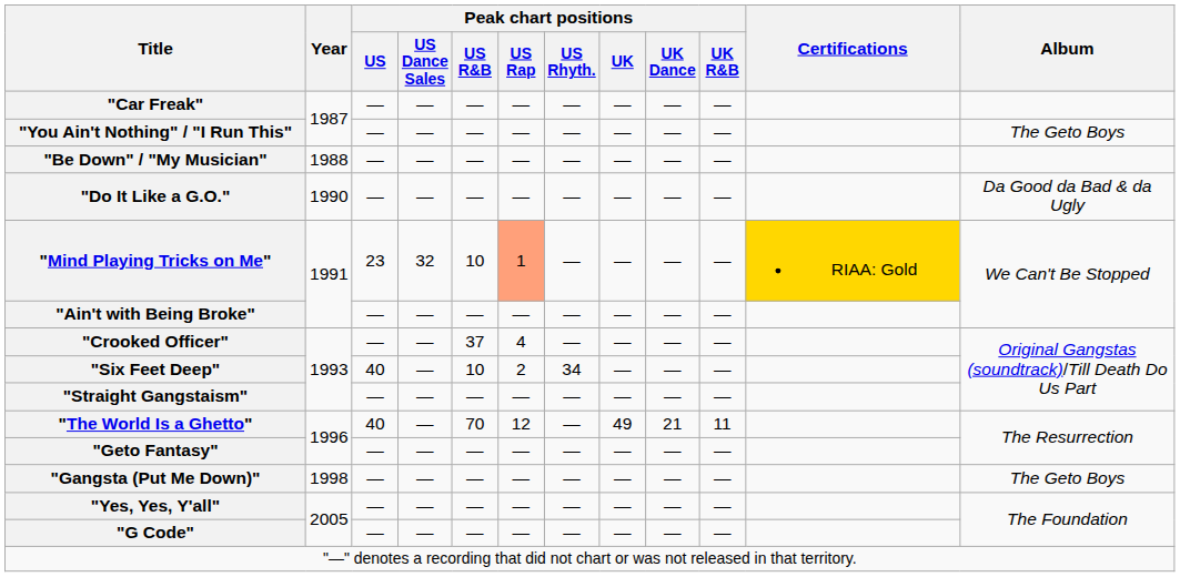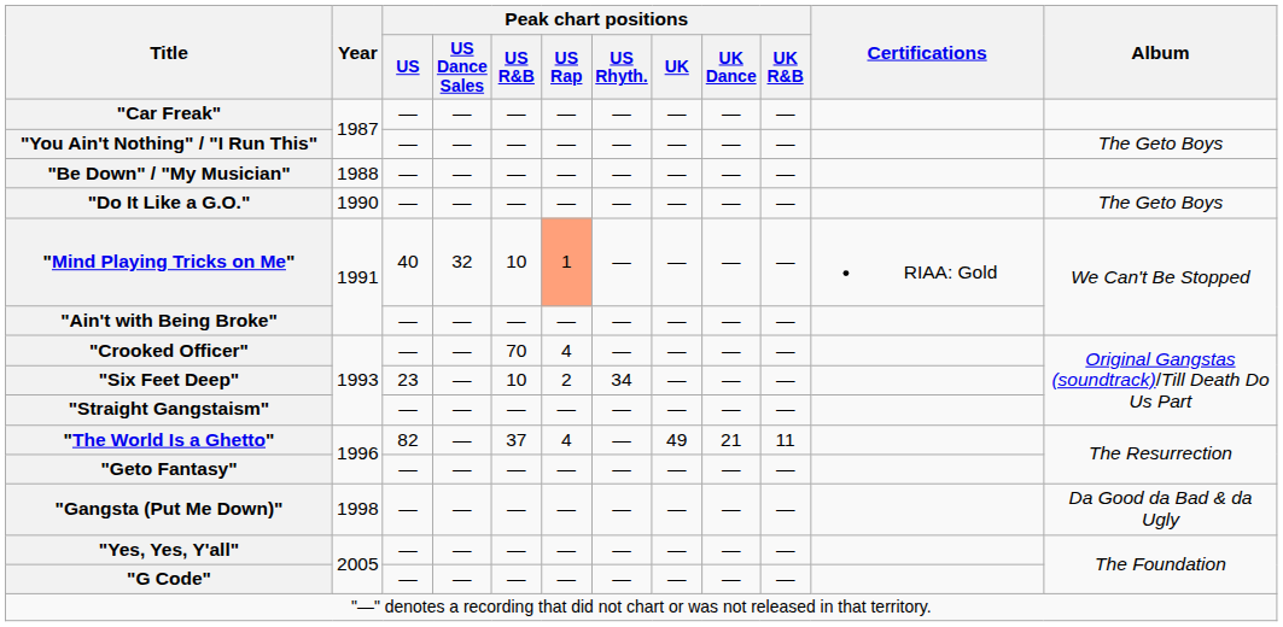 <table class="wikitable plainrowheaders" style="text-align:center;">
 <tr>
 <th scope="col" rowspan="2" style="width:17em;">Title</th>
 <th scope="col" rowspan="2" style="width:1em;">Year</th>
 <th scope="col" colspan="8">Peak chart positions</th>
 <th scope="col" rowspan="2" style="width:12em;"><a href='#'>Certifications</a></th>
 <th scope="col" rowspan="2" style="width:12em;">Album</th>
 </tr>
 <tr>
 <th scope="col" style="width:2.5em;font-size:90%;"><a href='#'>US</a><br></th>
 <th scope="col" style="width:2.5em;font-size:90%;"><a href='#'>US<br>Dance<br>Sales</a><br></th>
 <th scope="col" style="width:2.5em;font-size:90%;"><a href='#'>US<br>R&B</a><br></th>
 <th scope="col" style="width:2.5em;font-size:90%;"><a href='#'>US<br>Rap</a><br></th>
 <th scope="col" style="width:2.5em;font-size:90%;"><a href='#'>US<br>Rhyth.</a><br></th>
 <th scope="col" style="width:2.5em;font-size:90%;"><a href='#'>UK</a><br></th>
 <th scope="col" style="width:2.5em;font-size:90%;"><a href='#'>UK<br>Dance</a><br></th>
 <th scope="col" style="width:2.5em;font-size:90%;"><a href='#'>UK<br>R&B</a><br></th>
 </tr>
 <tr>
 <th scope="row">"Car Freak"</th>
 <td rowspan="2">1987</td>
 <td>—</td>
 <td>—</td>
 <td>—</td>
 <td>—</td>
 <td>—</td>
 <td>—</td>
 <td>—</td>
 <td>—</td>
 <td></td>
 <td></td>
 </tr>
 <tr>
 <th scope="row">"You Ain't Nothing" / "I Run This"</th>
 <td>—</td>
 <td>—</td>
 <td>—</td>
 <td>—</td>
 <td>—</td>
 <td>—</td>
 <td>—</td>
 <td>—</td>
 <td></td>
 <td><em>The Geto Boys</em></td>
 </tr>
 <tr>
 <th scope="row">"Be Down" / "My Musician"</th>
 <td>1988</td>
 <td>—</td>
 <td>—</td>
 <td>—</td>
 <td>—</td>
 <td>—</td>
 <td>—</td>
 <td>—</td>
 <td>—</td>
 <td></td>
 <td></td>
 </tr>
 <tr>
 <th scope="row">"Do It Like a G.O."</th>
 <td>1990</td>
 <td>—</td>
 <td>—</td>
 <td>—</td>
 <td>—</td>
 <td>—</td>
 <td>—</td>
 <td>—</td>
 <td>—</td>
 <td></td>
-<td><em>Da Good da Bad & da Ugly</em></td>
+<td><em>The Geto Boys</em></td>
 </tr>
 <tr>
 <th scope="row">"<a href='#'>Mind Playing Tricks on Me</a>"</th>
 <td rowspan="2">1991</td>
-<td>23</td>
+<td>40</td>
 <td>32</td>
 <td>10</td>
 <td style="background: lightsalmon;">1</td>
 <td>—</td>
 <td>—</td>
 <td>—</td>
 <td>—</td>
-<td style="background: gold;"><br><ul><li>RIAA: Gold</li></ul></td>
+<td><br><ul><li>RIAA: Gold</li></ul></td>
 <td rowspan="2"><em>We Can't Be Stopped</em></td>
 </tr>
 <tr>
 <th scope="row">"Ain't with Being Broke"</th>
 <td>—</td>
 <td>—</td>
 <td>—</td>
 <td>—</td>
 <td>—</td>
 <td>—</td>
 <td>—</td>
 <td>—</td>
 <td></td>
 </tr>
 <tr>
 <th scope="row">"Crooked Officer"</th>
 <td rowspan="3">1993</td>
 <td>—</td>
 <td>—</td>
-<td>37</td>
+<td>70</td>
 <td>4</td>
 <td>—</td>
 <td>—</td>
 <td>—</td>
 <td>—</td>
 <td></td>
 <td rowspan="3"><em><a href='#'>Original Gangstas (soundtrack)</a></em>/<em>Till Death Do Us Part</em></td>
 </tr>
 <tr>
 <th scope="row">"Six Feet Deep"</th>
-<td>40</td>
+<td>23</td>
 <td>—</td>
 <td>10</td>
 <td>2</td>
 <td>34</td>
 <td>—</td>
 <td>—</td>
 <td>—</td>
 <td></td>
 </tr>
 <tr>
 <th scope="row">"Straight Gangstaism"</th>
 <td>—</td>
 <td>—</td>
 <td>—</td>
 <td>—</td>
 <td>—</td>
 <td>—</td>
 <td>—</td>
 <td>—</td>
 <td></td>
 </tr>
 <tr>
 <th scope="row">"<a href='#'>The World Is a Ghetto</a>"</th>
 <td rowspan="2">1996</td>
-<td>40</td>
+<td>82</td>
 <td>—</td>
-<td>70</td>
-<td>12</td>
+<td>37</td>
+<td>4</td>
 <td>—</td>
 <td>49</td>
 <td>21</td>
 <td>11</td>
 <td></td>
 <td rowspan="2"><em>The Resurrection</em></td>
 </tr>
 <tr>
 <th scope="row">"Geto Fantasy"</th>
 <td>—</td>
 <td>—</td>
 <td>—</td>
 <td>—</td>
 <td>—</td>
 <td>—</td>
 <td>—</td>
 <td>—</td>
 <td></td>
 </tr>
 <tr>
 <th scope="row">"Gangsta (Put Me Down)"</th>
 <td>1998</td>
 <td>—</td>
 <td>—</td>
 <td>—</td>
 <td>—</td>
 <td>—</td>
 <td>—</td>
 <td>—</td>
 <td>—</td>
 <td></td>
-<td><em>The Geto Boys</em></td>
+<td><em>Da Good da Bad & da Ugly</em></td>
 </tr>
 <tr>
 <th scope="row">"Yes, Yes, Y'all"</th>
 <td rowspan="2">2005</td>
 <td>—</td>
 <td>—</td>
 <td>—</td>
 <td>—</td>
 <td>—</td>
 <td>—</td>
 <td>—</td>
 <td>—</td>
 <td></td>
 <td rowspan="2"><em>The Foundation</em></td>
 </tr>
 <tr>
 <th scope="row">"G Code"</th>
 <td>—</td>
 <td>—</td>
 <td>—</td>
 <td>—</td>
 <td>—</td>
 <td>—</td>
 <td>—</td>
 <td>—</td>
 <td></td>
 </tr>
 <tr>
 <td colspan="14" style="font-size:90%">"—" denotes a recording that did not chart or was not released in that territory.</td>
 </tr>
 </table>
